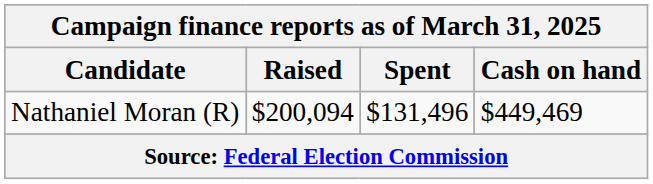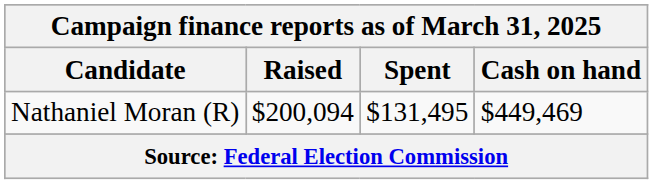 <table class="wikitable sortable">
 <tr>
 <th colspan=4>Campaign finance reports as of March 31, 2025</th>
 </tr>
 <tr style="text-align:center;">
 <th>Candidate</th>
 <th>Raised</th>
 <th>Spent</th>
 <th>Cash on hand</th>
 </tr>
 <tr>
 <td>Nathaniel Moran (R)</td>
 <td>$200,094</td>
-<td>$131,496</td>
+<td>$131,495</td>
 <td>$449,469</td>
 </tr>
 <tr>
 <th colspan="4"><small>Source: <a href='#'>Federal Election Commission</a></small></th>
 </tr>
 </table>
